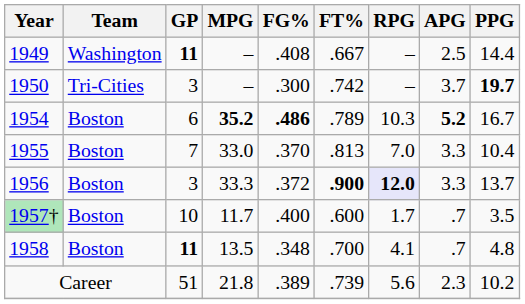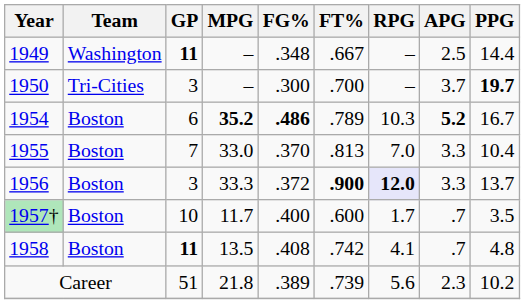 <table class="wikitable sortable" style="font-size:95%; text-align:right;">
 <tr>
 <th>Year</th>
 <th>Team</th>
 <th>GP</th>
 <th>MPG</th>
 <th>FG%</th>
 <th>FT%</th>
 <th>RPG</th>
 <th>APG</th>
 <th>PPG</th>
 </tr>
 <tr>
 <td style="text-align:left;"><a href='#'>1949</a></td>
 <td style="text-align:left;"><a href='#'>Washington</a></td>
 <td><strong>11</strong></td>
 <td>–</td>
-<td>.408</td>
+<td>.348</td>
 <td>.667</td>
 <td>–</td>
 <td>2.5</td>
 <td>14.4</td>
 </tr>
 <tr>
 <td style="text-align:left;"><a href='#'>1950</a></td>
 <td style="text-align:left;"><a href='#'>Tri-Cities</a></td>
 <td>3</td>
 <td>–</td>
 <td>.300</td>
-<td>.742</td>
+<td>.700</td>
 <td>–</td>
 <td>3.7</td>
 <td><strong>19.7</strong></td>
 </tr>
 <tr>
 <td style="text-align:left;"><a href='#'>1954</a></td>
 <td style="text-align:left;"><a href='#'>Boston</a></td>
 <td>6</td>
 <td><strong>35.2</strong></td>
 <td><strong>.486</strong></td>
 <td>.789</td>
 <td>10.3</td>
 <td><strong>5.2</strong></td>
 <td>16.7</td>
 </tr>
 <tr>
 <td style="text-align:left;"><a href='#'>1955</a></td>
 <td style="text-align:left;"><a href='#'>Boston</a></td>
 <td>7</td>
 <td>33.0</td>
 <td>.370</td>
 <td>.813</td>
 <td>7.0</td>
 <td>3.3</td>
 <td>10.4</td>
 </tr>
 <tr>
 <td style="text-align:left;"><a href='#'>1956</a></td>
 <td style="text-align:left;"><a href='#'>Boston</a></td>
 <td>3</td>
 <td>33.3</td>
 <td>.372</td>
 <td><strong>.900</strong></td>
 <td style="background: lavender;"><strong>12.0</strong></td>
 <td>3.3</td>
 <td>13.7</td>
 </tr>
 <tr>
 <td style="text-align:left; background:#afe6ba;"><a href='#'>1957</a>†</td>
 <td style="text-align:left;"><a href='#'>Boston</a></td>
 <td>10</td>
 <td>11.7</td>
 <td>.400</td>
 <td>.600</td>
 <td>1.7</td>
 <td>.7</td>
 <td>3.5</td>
 </tr>
 <tr>
 <td style="text-align:left;"><a href='#'>1958</a></td>
 <td style="text-align:left;"><a href='#'>Boston</a></td>
 <td><strong>11</strong></td>
 <td>13.5</td>
-<td>.348</td>
-<td>.700</td>
+<td>.408</td>
+<td>.742</td>
 <td>4.1</td>
 <td>.7</td>
 <td>4.8</td>
 </tr>
 <tr>
 <td style="text-align:center;" colspan="2">Career</td>
 <td>51</td>
 <td>21.8</td>
 <td>.389</td>
 <td>.739</td>
 <td>5.6</td>
 <td>2.3</td>
 <td>10.2</td>
 </tr>
 <tr>
 </tr>
 </table>
